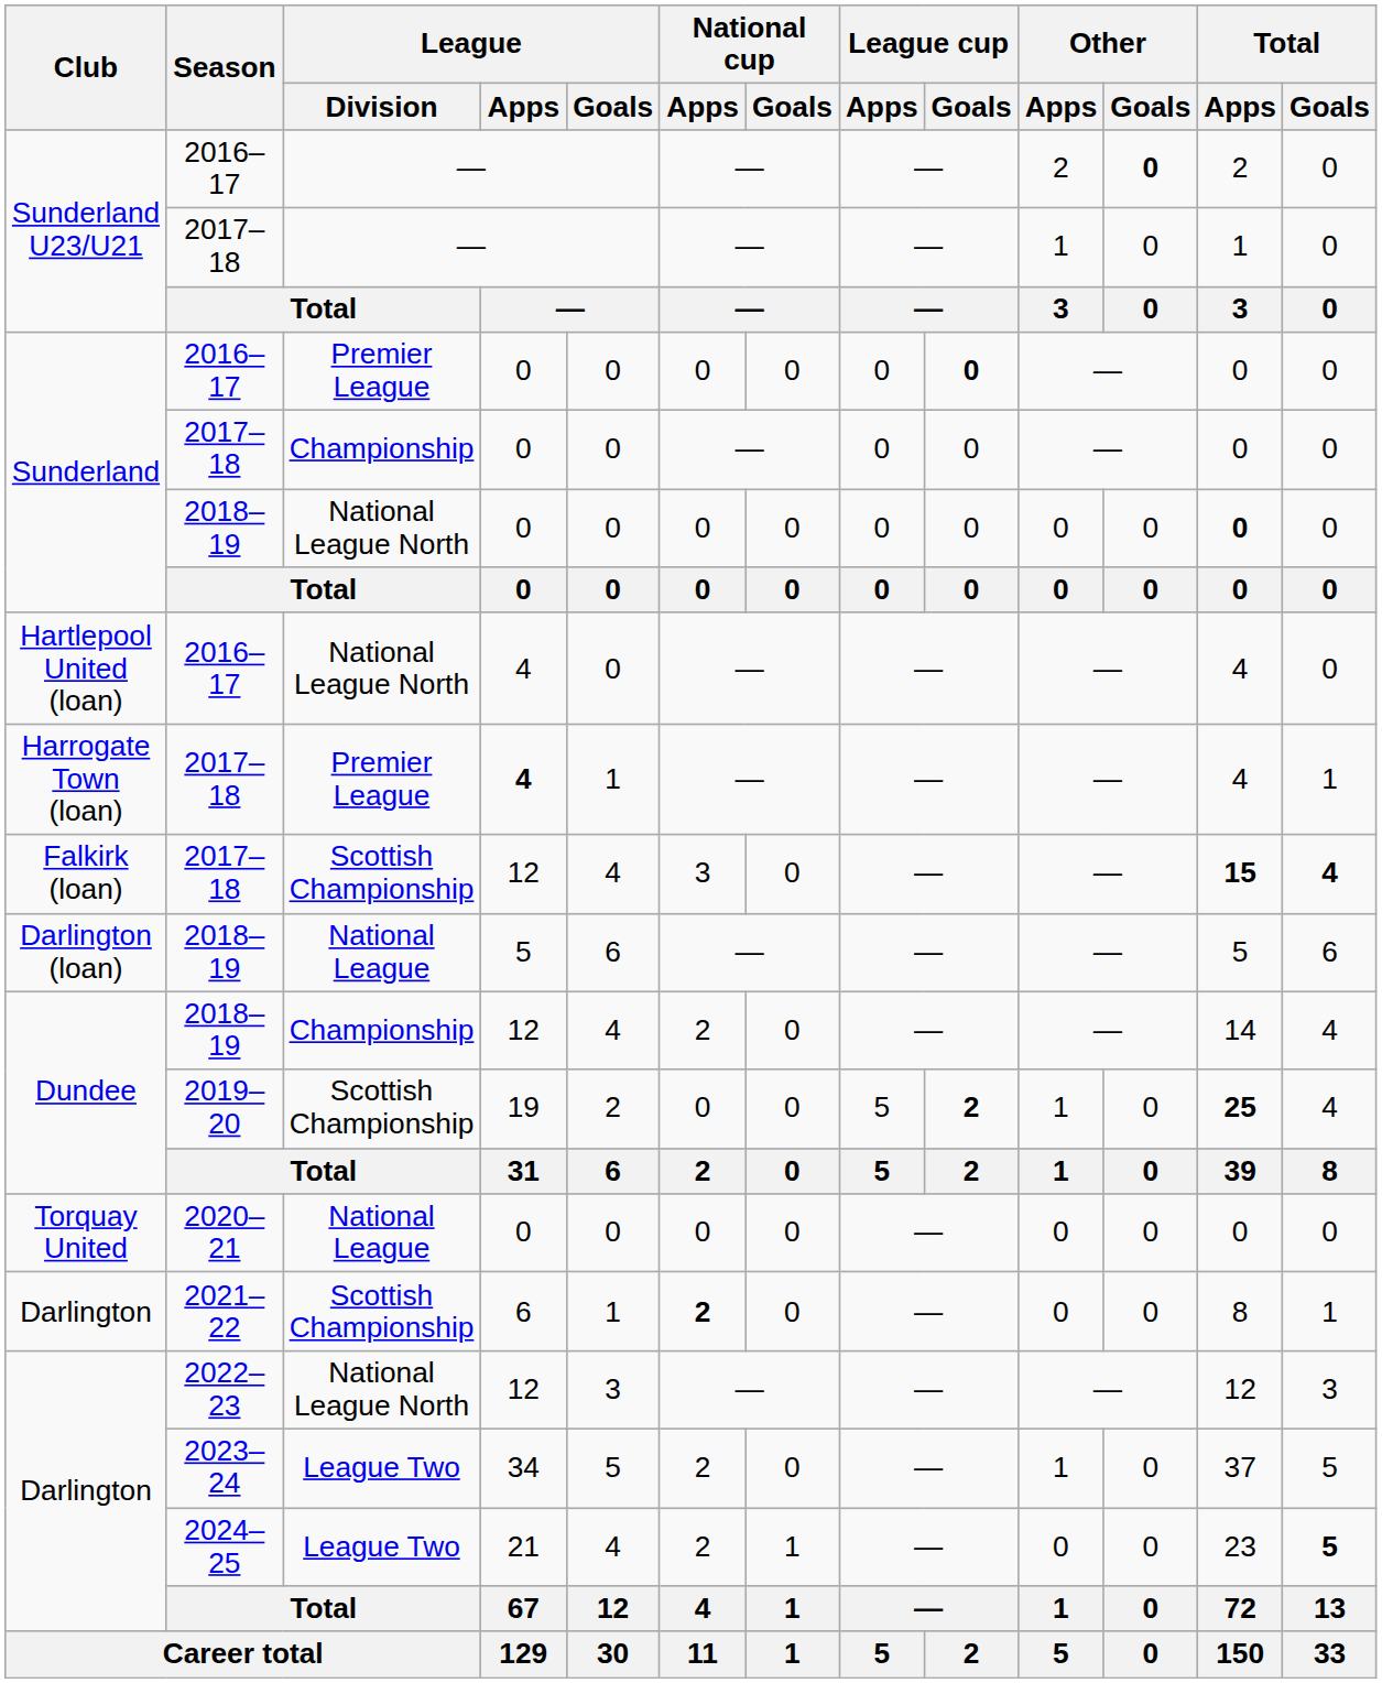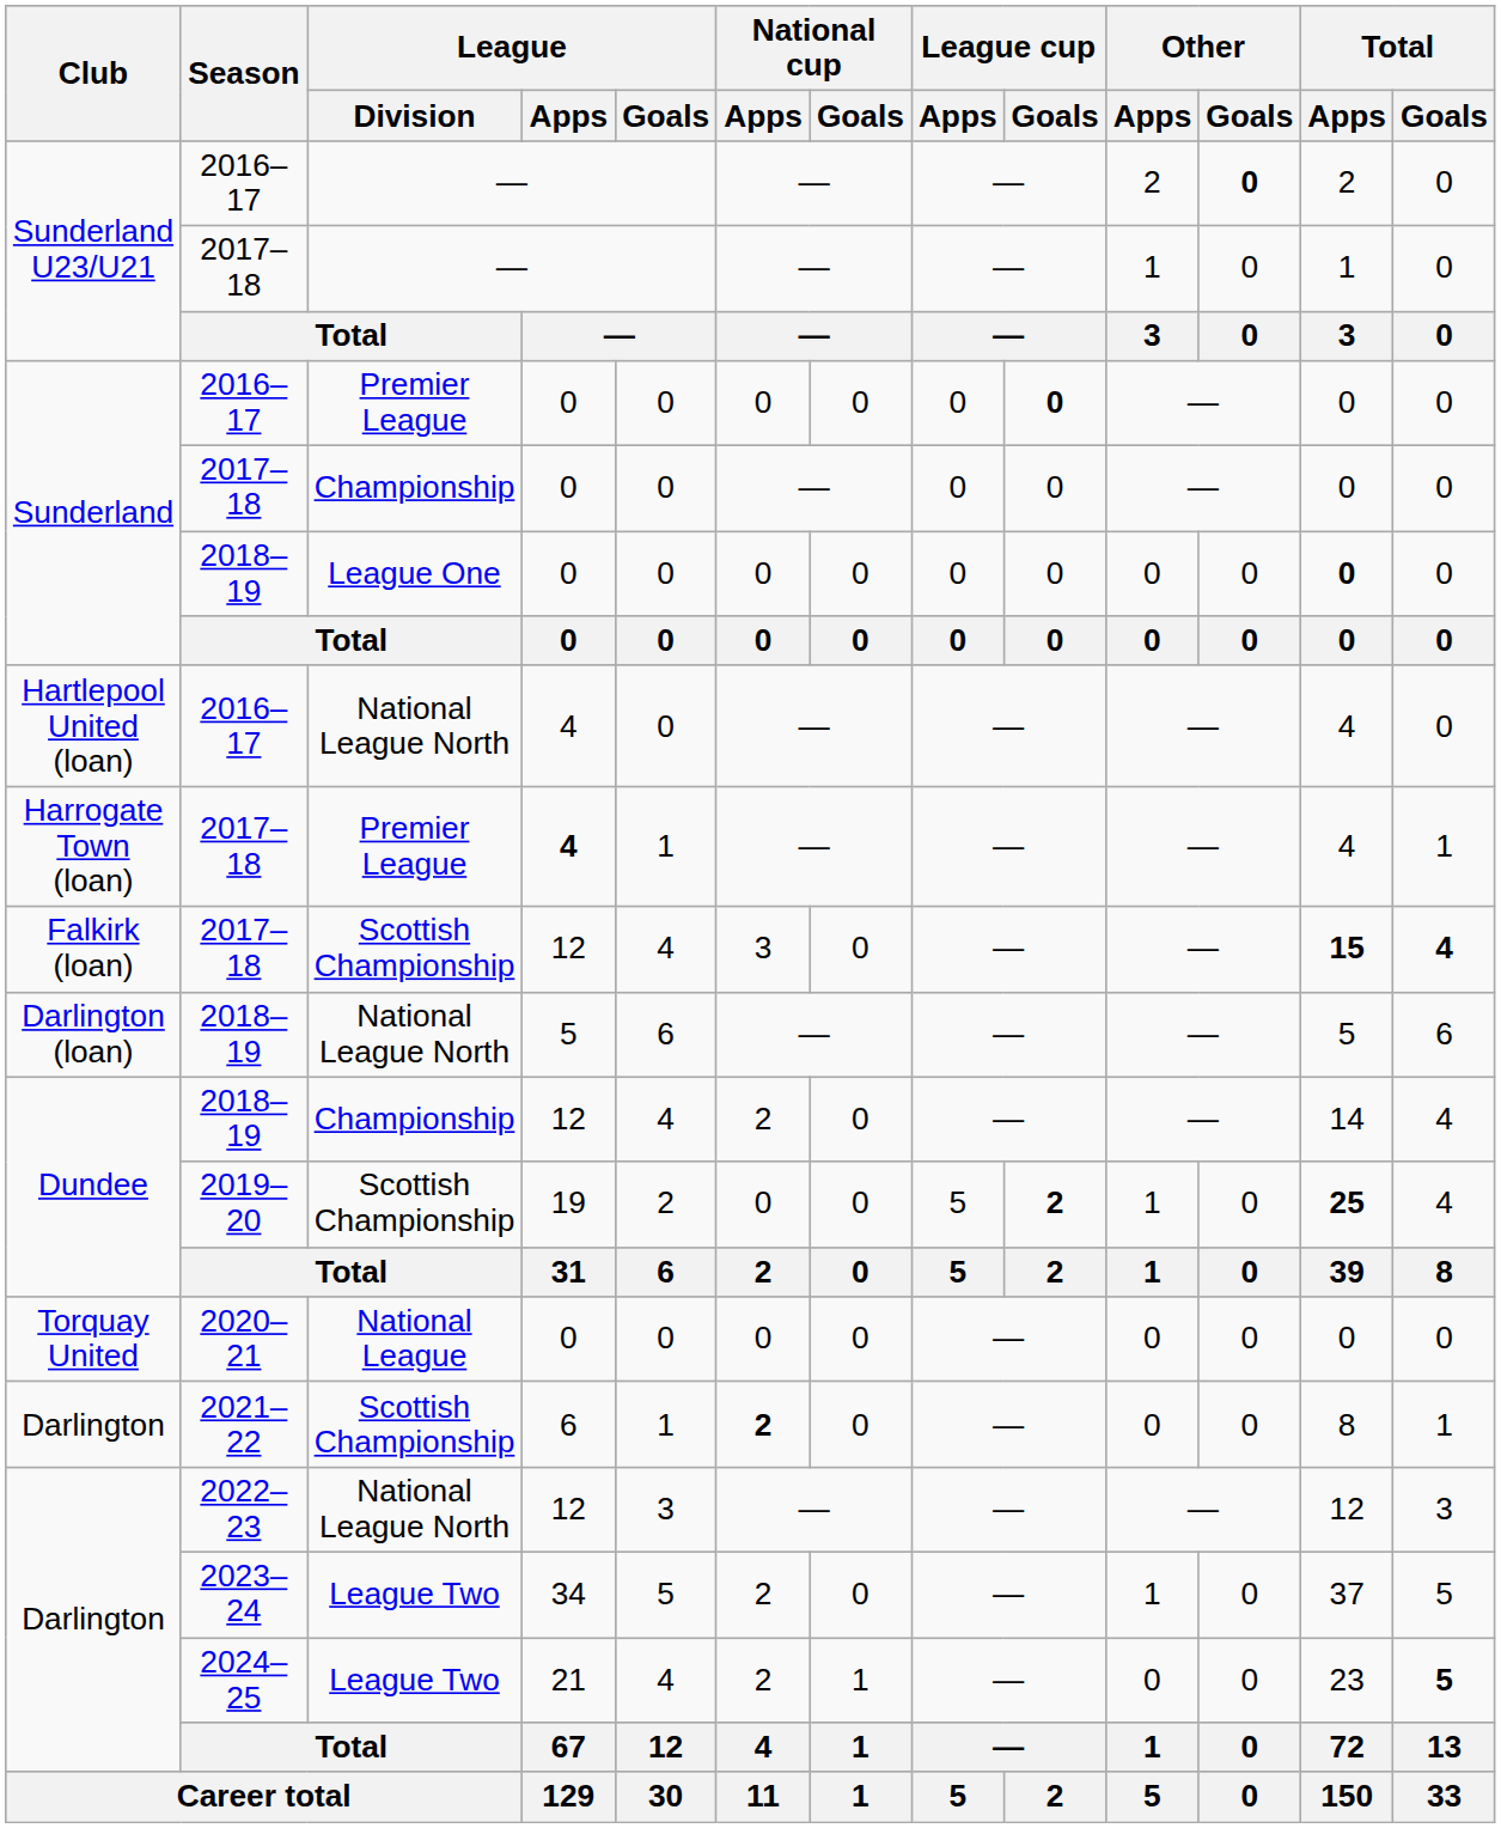 <table class="wikitable" style=text-align:center>
 <tr>
 <th rowspan=2>Club</th>
 <th rowspan=2>Season</th>
 <th colspan=3>League</th>
 <th colspan=2>National cup</th>
 <th colspan=2>League cup</th>
 <th colspan=2>Other</th>
 <th colspan=2>Total</th>
 </tr>
 <tr>
 <th>Division</th>
 <th>Apps</th>
 <th>Goals</th>
 <th>Apps</th>
 <th>Goals</th>
 <th>Apps</th>
 <th>Goals</th>
 <th>Apps</th>
 <th>Goals</th>
 <th>Apps</th>
 <th>Goals</th>
 </tr>
 <tr>
 <td rowspan=3><a href='#'>Sunderland U23/U21</a></td>
 <td>2016–17</td>
 <td colspan=3>—</td>
 <td colspan=2>—</td>
 <td colspan=2>—</td>
 <td>2</td>
 <td><strong>0</strong></td>
 <td>2</td>
 <td>0</td>
 </tr>
 <tr>
 <td>2017–18</td>
 <td colspan=3>—</td>
 <td colspan=2>—</td>
 <td colspan=2>—</td>
 <td>1</td>
 <td>0</td>
 <td>1</td>
 <td>0</td>
 </tr>
 <tr>
 <th colspan=2>Total</th>
 <th colspan=2>—</th>
 <th colspan=2>—</th>
 <th colspan=2>—</th>
 <th>3</th>
 <th>0</th>
 <th>3</th>
 <th>0</th>
 </tr>
 <tr>
 <td rowspan=4><a href='#'>Sunderland</a></td>
 <td><a href='#'>2016–17</a></td>
 <td><a href='#'>Premier League</a></td>
 <td>0</td>
 <td>0</td>
 <td>0</td>
 <td>0</td>
 <td>0</td>
 <td><strong>0</strong></td>
 <td colspan=2>—</td>
 <td>0</td>
 <td>0</td>
 </tr>
 <tr>
 <td><a href='#'>2017–18</a></td>
 <td><a href='#'>Championship</a></td>
 <td>0</td>
 <td>0</td>
 <td colspan=2>—</td>
 <td>0</td>
 <td>0</td>
 <td colspan=2>—</td>
 <td>0</td>
 <td>0</td>
 </tr>
 <tr>
 <td><a href='#'>2018–19</a></td>
-<td>National League North</td>
+<td><a href='#'>League One</a></td>
 <td>0</td>
 <td>0</td>
 <td>0</td>
 <td>0</td>
 <td>0</td>
 <td>0</td>
 <td>0</td>
 <td>0</td>
 <td><strong>0</strong></td>
 <td>0</td>
 </tr>
 <tr>
 <th colspan=2>Total</th>
 <th>0</th>
 <th>0</th>
 <th>0</th>
 <th>0</th>
 <th>0</th>
 <th>0</th>
 <th>0</th>
 <th>0</th>
 <th>0</th>
 <th>0</th>
 </tr>
 <tr>
 <td><a href='#'>Hartlepool United</a> (loan)</td>
 <td><a href='#'>2016–17</a></td>
 <td>National League North</td>
 <td>4</td>
 <td>0</td>
 <td colspan=2>—</td>
 <td colspan=2>—</td>
 <td colspan=2>—</td>
 <td>4</td>
 <td>0</td>
 </tr>
 <tr>
 <td><a href='#'>Harrogate Town</a> (loan)</td>
 <td><a href='#'>2017–18</a></td>
 <td><a href='#'>Premier League</a></td>
 <td><strong>4</strong></td>
 <td>1</td>
 <td colspan=2>—</td>
 <td colspan=2>—</td>
 <td colspan=2>—</td>
 <td>4</td>
 <td>1</td>
 </tr>
 <tr>
 <td><a href='#'>Falkirk</a> (loan)</td>
 <td><a href='#'>2017–18</a></td>
 <td><a href='#'>Scottish Championship</a></td>
 <td>12</td>
 <td>4</td>
 <td>3</td>
 <td>0</td>
 <td colspan=2>—</td>
 <td colspan=2>—</td>
 <td><strong>15</strong></td>
 <td><strong>4</strong></td>
 </tr>
 <tr>
 <td><a href='#'>Darlington</a> (loan)</td>
 <td><a href='#'>2018–19</a></td>
-<td><a href='#'>National League</a></td>
+<td>National League North</td>
 <td>5</td>
 <td>6</td>
 <td colspan=2>—</td>
 <td colspan=2>—</td>
 <td colspan=2>—</td>
 <td>5</td>
 <td>6</td>
 </tr>
 <tr>
 <td rowspan=3><a href='#'>Dundee</a></td>
 <td><a href='#'>2018–19</a></td>
 <td><a href='#'>Championship</a></td>
 <td>12</td>
 <td>4</td>
 <td>2</td>
 <td>0</td>
 <td colspan=2>—</td>
 <td colspan=2>—</td>
 <td>14</td>
 <td>4</td>
 </tr>
 <tr>
 <td><a href='#'>2019–20</a></td>
 <td>Scottish Championship</td>
 <td>19</td>
 <td>2</td>
 <td>0</td>
 <td>0</td>
 <td>5</td>
 <td><strong>2</strong></td>
 <td>1</td>
 <td>0</td>
 <td><strong>25</strong></td>
 <td>4</td>
 </tr>
 <tr>
 <th colspan=2>Total</th>
 <th>31</th>
 <th>6</th>
 <th>2</th>
 <th>0</th>
 <th>5</th>
 <th>2</th>
 <th>1</th>
 <th>0</th>
 <th>39</th>
 <th>8</th>
 </tr>
 <tr>
 <td><a href='#'>Torquay United</a></td>
 <td><a href='#'>2020–21</a></td>
 <td><a href='#'>National League</a></td>
 <td>0</td>
 <td>0</td>
 <td>0</td>
 <td>0</td>
 <td colspan=2>—</td>
 <td>0</td>
 <td>0</td>
 <td>0</td>
 <td>0</td>
 </tr>
 <tr>
 <td>Darlington</td>
 <td><a href='#'>2021–22</a></td>
 <td><a href='#'>Scottish Championship</a></td>
 <td>6</td>
 <td>1</td>
 <td><strong>2</strong></td>
 <td>0</td>
 <td colspan=2>—</td>
 <td>0</td>
 <td>0</td>
 <td>8</td>
 <td>1</td>
 </tr>
 <tr>
 <td rowspan="4">Darlington</td>
 <td><a href='#'>2022–23</a></td>
 <td>National League North</td>
 <td>12</td>
 <td>3</td>
 <td colspan="2">—</td>
 <td colspan=2>—</td>
 <td colspan=2>—</td>
 <td>12</td>
 <td>3</td>
 </tr>
 <tr>
 <td><a href='#'>2023–24</a></td>
 <td><a href='#'>League Two</a></td>
 <td>34</td>
 <td>5</td>
 <td>2</td>
 <td>0</td>
 <td colspan=2>—</td>
 <td>1</td>
 <td>0</td>
 <td>37</td>
 <td>5</td>
 </tr>
 <tr>
 <td><a href='#'>2024–25</a></td>
 <td><a href='#'>League Two</a></td>
 <td>21</td>
 <td>4</td>
 <td>2</td>
 <td>1</td>
 <td colspan=2>—</td>
 <td>0</td>
 <td>0</td>
 <td>23</td>
 <td><strong>5</strong></td>
 </tr>
 <tr>
 <th colspan=2>Total</th>
 <th>67</th>
 <th>12</th>
 <th>4</th>
 <th>1</th>
 <th colspan=2>—</th>
 <th>1</th>
 <th>0</th>
 <th>72</th>
 <th>13</th>
 </tr>
 <tr>
 <th colspan="3">Career total</th>
 <th>129</th>
 <th>30</th>
 <th>11</th>
 <th>1</th>
 <th>5</th>
 <th>2</th>
 <th>5</th>
 <th>0</th>
 <th>150</th>
 <th>33</th>
 </tr>
 </table>
